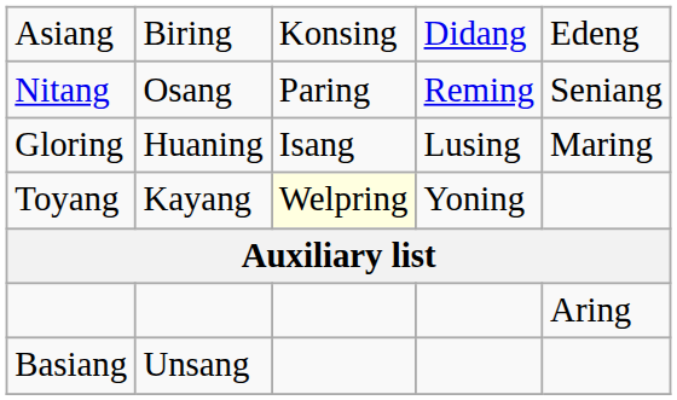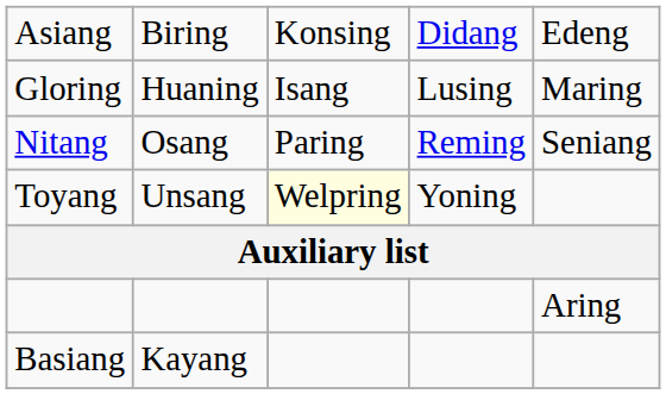 <table class="wikitable" align=right>
 <tr>
 <td>Asiang</td>
 <td>Biring</td>
 <td>Konsing</td>
 <td><a href='#'>Didang</a></td>
 <td>Edeng</td>
 </tr>
 <tr>
+<td>Gloring</td>
+<td>Huaning</td>
+<td>Isang</td>
+<td>Lusing</td>
+<td>Maring</td>
+</tr>
+<tr>
 <td><a href='#'>Nitang</a></td>
 <td>Osang</td>
 <td>Paring</td>
 <td><a href='#'>Reming</a></td>
 <td>Seniang</td>
 </tr>
 <tr>
-<td>Gloring</td>
-<td>Huaning</td>
-<td>Isang</td>
-<td>Lusing</td>
-<td>Maring</td>
-</tr>
-<tr>
 <td>Toyang</td>
-<td>Kayang</td>
+<td>Unsang</td>
 <td style="background: lightyellow;">Welpring</td>
 <td>Yoning</td>
 <td></td>
 </tr>
 <tr>
 <th colspan=5>Auxiliary list</th>
 </tr>
 <tr>
 <td></td>
 <td></td>
 <td></td>
 <td></td>
 <td>Aring</td>
 </tr>
 <tr>
 <td>Basiang</td>
-<td>Unsang</td>
+<td>Kayang</td>
 <td></td>
 <td></td>
 <td></td>
 </tr>
 </table>
